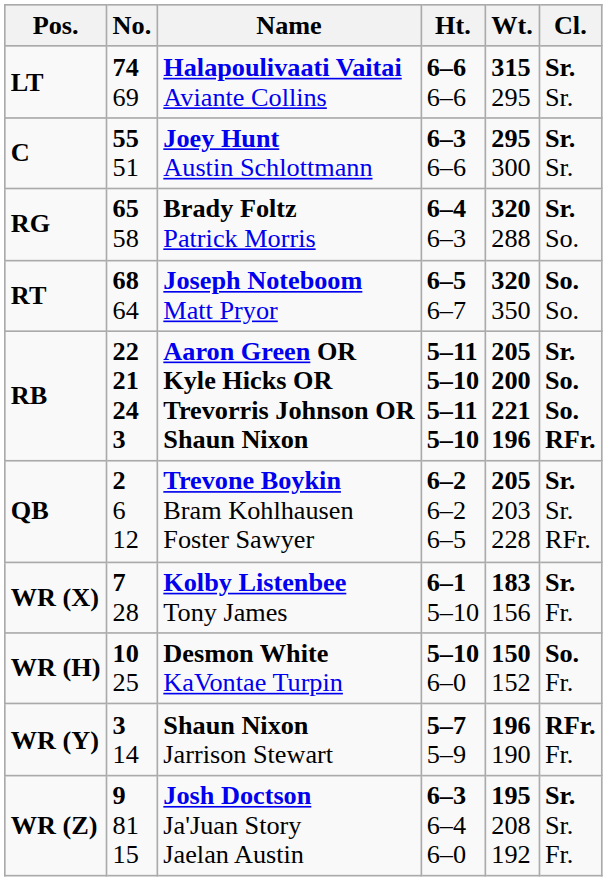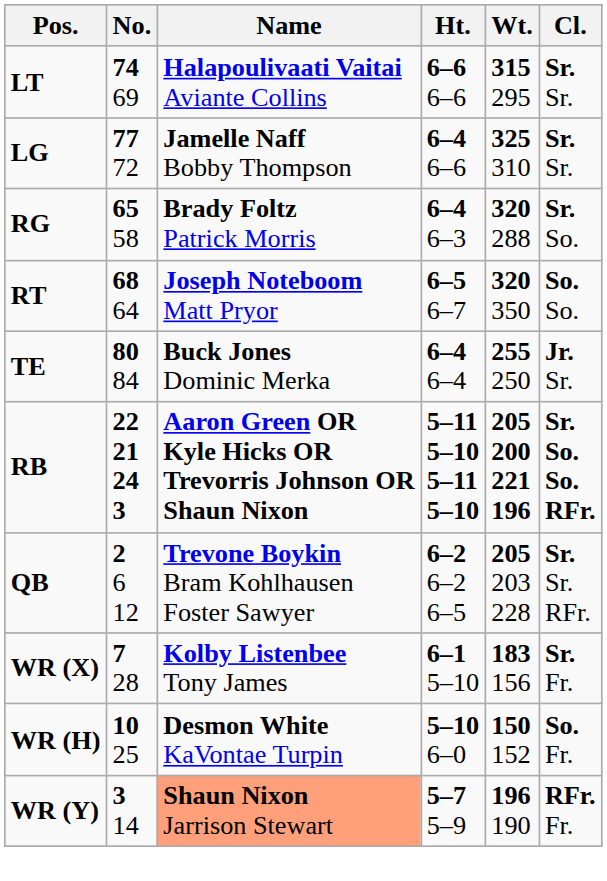 <table class="wikitable">
 <tr>
 <th>Pos.</th>
 <th>No.</th>
 <th>Name</th>
 <th>Ht.</th>
 <th>Wt.</th>
 <th>Cl.</th>
 </tr>
 <tr style="text-align:left;">
 <td><strong>LT</strong></td>
 <td><strong>74</strong><br>69</td>
 <td><strong><a href='#'>Halapoulivaati Vaitai</a></strong><br><a href='#'>Aviante Collins</a></td>
 <td><strong>6–6</strong><br>6–6</td>
 <td><strong>315</strong><br>295</td>
 <td><strong>Sr.</strong><br>Sr.</td>
 </tr>
 <tr style="text-align:left;">
-<td><strong>C</strong></td>
-<td><strong>55</strong><br>51</td>
-<td><strong><a href='#'>Joey Hunt</a></strong><br><a href='#'>Austin Schlottmann</a></td>
-<td><strong>6–3</strong><br>6–6</td>
-<td><strong>295</strong><br>300</td>
+<td><strong>LG</strong></td>
+<td><strong>77</strong><br>72</td>
+<td><strong>Jamelle Naff</strong><br>Bobby Thompson</td>
+<td><strong>6–4</strong><br>6–6</td>
+<td><strong>325</strong><br>310</td>
 <td><strong>Sr.</strong><br>Sr.</td>
 </tr>
 <tr style="text-align:left;">
 <td><strong>RG</strong></td>
 <td><strong>65</strong><br>58</td>
 <td><strong>Brady Foltz</strong><br><a href='#'>Patrick Morris</a></td>
 <td><strong>6–4</strong><br>6–3</td>
 <td><strong>320</strong><br>288</td>
 <td><strong>Sr.</strong><br>So.</td>
 </tr>
 <tr style="text-align:left;">
 <td><strong>RT</strong></td>
 <td><strong>68</strong><br>64</td>
 <td><strong><a href='#'>Joseph Noteboom</a></strong><br><a href='#'>Matt Pryor</a></td>
 <td><strong>6–5</strong><br>6–7</td>
 <td><strong>320</strong><br>350</td>
 <td><strong>So.</strong><br>So.</td>
+</tr>
+<tr style="text-align:left;">
+<td><strong>TE</strong></td>
+<td><strong>80</strong><br>84</td>
+<td><strong>Buck Jones</strong><br>Dominic Merka</td>
+<td><strong>6–4</strong><br>6–4</td>
+<td><strong>255</strong><br>250</td>
+<td><strong>Jr.</strong><br>Sr.</td>
 </tr>
 <tr style="text-align:left;">
 <td><strong>RB</strong></td>
 <td><strong>22<br>21<br>24<br>3</strong></td>
 <td><strong><a href='#'>Aaron Green</a> OR<br>Kyle Hicks OR<br>Trevorris Johnson OR<br>Shaun Nixon</strong></td>
 <td><strong>5–11<br>5–10<br>5–11<br>5–10</strong></td>
 <td><strong>205<br>200<br>221<br>196</strong></td>
 <td><strong>Sr.<br>So.<br>So.<br>RFr.</strong></td>
 </tr>
 <tr style="text-align:left;">
 <td><strong>QB</strong></td>
 <td><strong>2</strong><br>6<br>12</td>
 <td><strong><a href='#'>Trevone Boykin</a></strong><br>Bram Kohlhausen<br>Foster Sawyer</td>
 <td><strong>6–2</strong><br>6–2<br>6–5</td>
 <td><strong>205</strong><br>203<br>228</td>
 <td><strong>Sr.</strong><br>Sr.<br>RFr.</td>
 </tr>
 <tr style="text-align:left;">
 <td><strong>WR (X)</strong></td>
 <td><strong>7</strong><br>28</td>
 <td><strong><a href='#'>Kolby Listenbee</a></strong><br>Tony James</td>
 <td><strong>6–1</strong><br>5–10</td>
 <td><strong>183</strong><br>156</td>
 <td><strong>Sr.</strong><br>Fr.</td>
 </tr>
 <tr style="text-align:left;">
 <td><strong>WR (H)</strong></td>
 <td><strong>10</strong><br>25</td>
 <td><strong>Desmon White</strong><br><a href='#'>KaVontae Turpin</a></td>
 <td><strong>5–10</strong><br>6–0</td>
 <td><strong>150</strong><br>152</td>
 <td><strong>So.</strong><br>Fr.</td>
 </tr>
 <tr style="text-align:left;">
 <td><strong>WR (Y)</strong></td>
 <td><strong>3</strong><br>14</td>
-<td><strong>Shaun Nixon</strong><br>Jarrison Stewart</td>
+<td style="background: lightsalmon;"><strong>Shaun Nixon</strong><br>Jarrison Stewart</td>
 <td><strong>5–7</strong><br>5–9</td>
 <td><strong>196</strong><br>190</td>
 <td><strong>RFr.</strong><br>Fr.</td>
 </tr>
-<tr style="text-align:left;">
-<td><strong>WR (Z)</strong></td>
-<td><strong>9</strong><br>81<br>15</td>
-<td><strong><a href='#'>Josh Doctson</a></strong><br>Ja'Juan Story<br>Jaelan Austin</td>
-<td><strong>6–3</strong><br>6–4<br>6–0</td>
-<td><strong>195</strong><br>208<br>192</td>
-<td><strong>Sr.</strong><br>Sr.<br>Fr.</td>
-</tr>
 </table>
